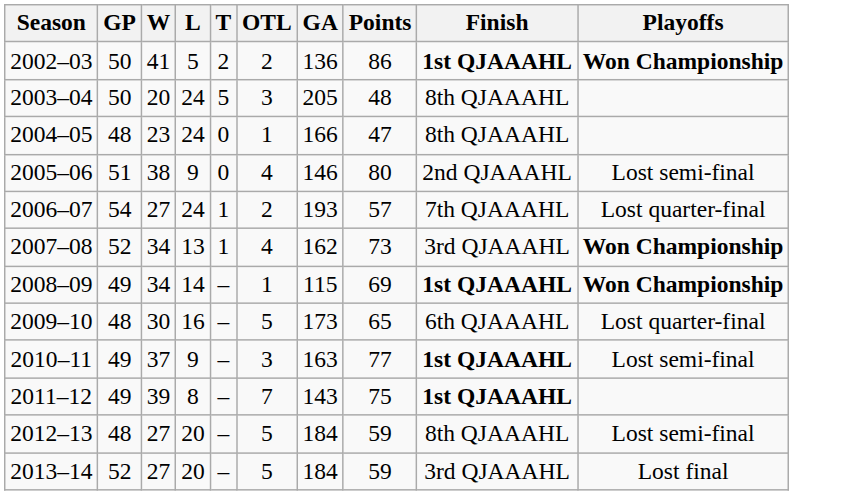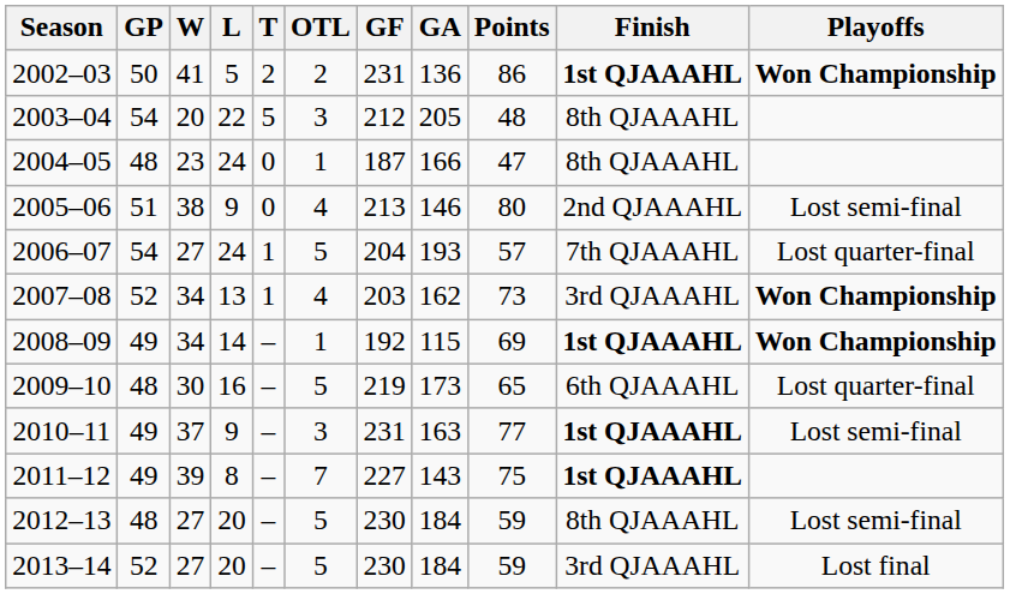 <table class="wikitable">
 <tr>
 <th>Season</th>
 <th>GP</th>
 <th>W</th>
 <th>L</th>
 <th>T</th>
 <th>OTL</th>
+<th>GF</th>
 <th>GA</th>
 <th>Points</th>
 <th>Finish</th>
 <th>Playoffs</th>
 </tr>
 <tr align="center">
 <td>2002–03</td>
 <td>50</td>
 <td>41</td>
 <td>5</td>
 <td>2</td>
 <td>2</td>
+<td>231</td>
 <td>136</td>
 <td>86</td>
 <td><strong>1st QJAAAHL</strong></td>
 <td><strong>Won Championship</strong></td>
 </tr>
 <tr align="center">
 <td>2003–04</td>
-<td>50</td>
+<td>54</td>
 <td>20</td>
-<td>24</td>
+<td>22</td>
 <td>5</td>
 <td>3</td>
+<td>212</td>
 <td>205</td>
 <td>48</td>
 <td>8th QJAAAHL</td>
 <td></td>
 </tr>
 <tr align="center">
 <td>2004–05</td>
 <td>48</td>
 <td>23</td>
 <td>24</td>
 <td>0</td>
 <td>1</td>
+<td>187</td>
 <td>166</td>
 <td>47</td>
 <td>8th QJAAAHL</td>
 <td></td>
 </tr>
 <tr align="center">
 <td>2005–06</td>
 <td>51</td>
 <td>38</td>
 <td>9</td>
 <td>0</td>
 <td>4</td>
+<td>213</td>
 <td>146</td>
 <td>80</td>
 <td>2nd QJAAAHL</td>
 <td>Lost semi-final</td>
 </tr>
 <tr align="center">
 <td>2006–07</td>
 <td>54</td>
 <td>27</td>
 <td>24</td>
 <td>1</td>
-<td>2</td>
+<td>5</td>
+<td>204</td>
 <td>193</td>
 <td>57</td>
 <td>7th QJAAAHL</td>
 <td>Lost quarter-final</td>
 </tr>
 <tr align="center">
 <td>2007–08</td>
 <td>52</td>
 <td>34</td>
 <td>13</td>
 <td>1</td>
 <td>4</td>
+<td>203</td>
 <td>162</td>
 <td>73</td>
 <td>3rd QJAAAHL</td>
 <td><strong>Won Championship</strong></td>
 </tr>
 <tr align="center">
 <td>2008–09</td>
 <td>49</td>
 <td>34</td>
 <td>14</td>
 <td>–</td>
 <td>1</td>
+<td>192</td>
 <td>115</td>
 <td>69</td>
 <td><strong>1st QJAAAHL</strong></td>
 <td><strong>Won Championship</strong></td>
 </tr>
 <tr align="center">
 <td>2009–10</td>
 <td>48</td>
 <td>30</td>
 <td>16</td>
 <td>–</td>
 <td>5</td>
+<td>219</td>
 <td>173</td>
 <td>65</td>
 <td>6th QJAAAHL</td>
 <td>Lost quarter-final</td>
 </tr>
 <tr align="center">
 <td>2010–11</td>
 <td>49</td>
 <td>37</td>
 <td>9</td>
 <td>–</td>
 <td>3</td>
+<td>231</td>
 <td>163</td>
 <td>77</td>
 <td><strong>1st QJAAAHL </strong></td>
 <td>Lost semi-final</td>
 </tr>
 <tr align="center">
 <td>2011–12</td>
 <td>49</td>
 <td>39</td>
 <td>8</td>
 <td>–</td>
 <td>7</td>
+<td>227</td>
 <td>143</td>
 <td>75</td>
 <td><strong>1st QJAAAHL </strong></td>
 <td></td>
 </tr>
 <tr align="center">
 <td>2012–13</td>
 <td>48</td>
 <td>27</td>
 <td>20</td>
 <td>–</td>
 <td>5</td>
+<td>230</td>
 <td>184</td>
 <td>59</td>
 <td>8th QJAAAHL</td>
 <td>Lost semi-final</td>
 </tr>
 <tr align="center">
 <td>2013–14</td>
 <td>52</td>
 <td>27</td>
 <td>20</td>
 <td>–</td>
 <td>5</td>
+<td>230</td>
 <td>184</td>
 <td>59</td>
 <td>3rd QJAAAHL</td>
 <td>Lost final</td>
 </tr>
 </table>
